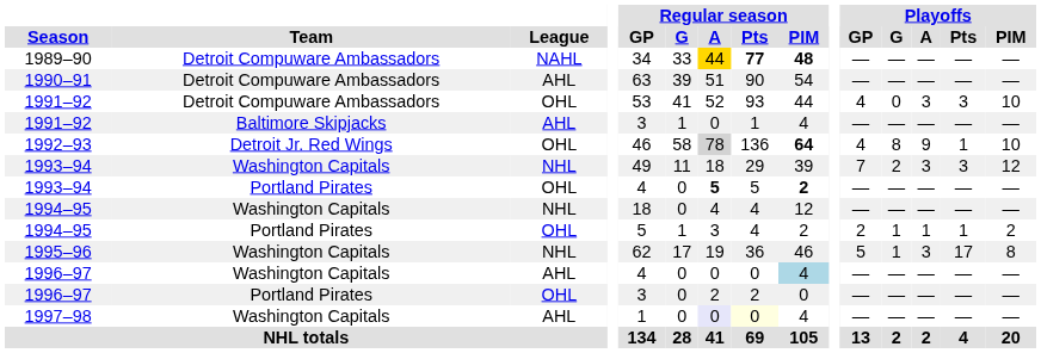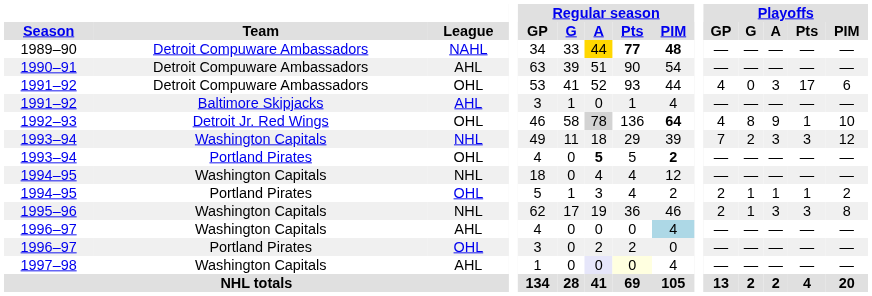 <table border="0" cellpadding="1" cellspacing="0" style="text-align:center; width:60em">
 <tr bgcolor="#e0e0e0">
 <th colspan="3" bgcolor="#ffffff"> </th>
 <th rowspan="99" bgcolor="#ffffff"> </th>
 <th colspan="5"><a href='#'>Regular season</a></th>
 <th rowspan="99" bgcolor="#ffffff"> </th>
 <th colspan="5"><a href='#'>Playoffs</a></th>
 </tr>
 <tr bgcolor="#e0e0e0">
 <th><a href='#'>Season</a></th>
 <th>Team</th>
 <th>League</th>
 <th>GP</th>
 <th><a href='#'>G</a></th>
 <th><a href='#'>A</a></th>
 <th><a href='#'>Pts</a></th>
 <th><a href='#'>PIM</a></th>
 <th>GP</th>
 <th>G</th>
 <th>A</th>
 <th>Pts</th>
 <th>PIM</th>
 </tr>
 <tr>
 <td>1989–90</td>
 <td><a href='#'>Detroit Compuware Ambassadors</a></td>
 <td><a href='#'>NAHL</a></td>
 <td>34</td>
 <td>33</td>
 <td style="background: gold;">44</td>
 <td><strong>77</strong></td>
 <td><strong>48</strong></td>
 <td>—</td>
 <td>—</td>
 <td>—</td>
 <td>—</td>
 <td>—</td>
 </tr>
 <tr bgcolor="#f0f0f0">
 <td><a href='#'>1990–91</a></td>
 <td>Detroit Compuware Ambassadors</td>
 <td>AHL</td>
 <td>63</td>
 <td>39</td>
 <td>51</td>
 <td>90</td>
 <td>54</td>
 <td>—</td>
 <td>—</td>
 <td>—</td>
 <td>—</td>
 <td>—</td>
 </tr>
 <tr>
 <td><a href='#'>1991–92</a></td>
 <td>Detroit Compuware Ambassadors</td>
 <td>OHL</td>
 <td>53</td>
 <td>41</td>
 <td>52</td>
 <td>93</td>
 <td>44</td>
 <td>4</td>
 <td>0</td>
 <td>3</td>
-<td>3</td>
-<td>10</td>
+<td>17</td>
+<td>6</td>
 </tr>
 <tr bgcolor="#f0f0f0">
 <td><a href='#'>1991–92</a></td>
 <td><a href='#'>Baltimore Skipjacks</a></td>
 <td><a href='#'>AHL</a></td>
 <td>3</td>
 <td>1</td>
 <td>0</td>
 <td>1</td>
 <td>4</td>
 <td>—</td>
 <td>—</td>
 <td>—</td>
 <td>—</td>
 <td>—</td>
 </tr>
 <tr>
 <td><a href='#'>1992–93</a></td>
 <td><a href='#'>Detroit Jr. Red Wings</a></td>
 <td>OHL</td>
 <td>46</td>
 <td>58</td>
 <td style="background: lightgrey;">78</td>
 <td>136</td>
 <td><strong>64</strong></td>
 <td>4</td>
 <td>8</td>
 <td>9</td>
 <td>1</td>
 <td>10</td>
 </tr>
 <tr bgcolor="#f0f0f0">
 <td><a href='#'>1993–94</a></td>
 <td><a href='#'>Washington Capitals</a></td>
 <td><a href='#'>NHL</a></td>
 <td>49</td>
 <td>11</td>
 <td>18</td>
 <td>29</td>
 <td>39</td>
 <td>7</td>
 <td>2</td>
 <td>3</td>
 <td>3</td>
 <td>12</td>
 </tr>
 <tr>
 <td><a href='#'>1993–94</a></td>
 <td><a href='#'>Portland Pirates</a></td>
 <td>OHL</td>
 <td>4</td>
 <td>0</td>
 <td><strong>5</strong></td>
 <td>5</td>
 <td><strong>2</strong></td>
 <td>—</td>
 <td>—</td>
 <td>—</td>
 <td>—</td>
 <td>—</td>
 </tr>
 <tr bgcolor="#f0f0f0">
 <td><a href='#'>1994–95</a></td>
 <td>Washington Capitals</td>
 <td>NHL</td>
 <td>18</td>
 <td>0</td>
 <td>4</td>
 <td>4</td>
 <td>12</td>
 <td>—</td>
 <td>—</td>
 <td>—</td>
 <td>—</td>
 <td>—</td>
 </tr>
 <tr>
 <td><a href='#'>1994–95</a></td>
 <td>Portland Pirates</td>
 <td><a href='#'>OHL</a></td>
 <td>5</td>
 <td>1</td>
 <td>3</td>
 <td>4</td>
 <td>2</td>
 <td>2</td>
 <td>1</td>
 <td>1</td>
 <td>1</td>
 <td>2</td>
 </tr>
 <tr bgcolor="#f0f0f0">
 <td><a href='#'>1995–96</a></td>
 <td>Washington Capitals</td>
 <td>NHL</td>
 <td>62</td>
 <td>17</td>
 <td>19</td>
 <td>36</td>
 <td>46</td>
-<td>5</td>
+<td>2</td>
 <td>1</td>
 <td>3</td>
-<td>17</td>
+<td>3</td>
 <td>8</td>
 </tr>
 <tr>
 <td><a href='#'>1996–97</a></td>
 <td>Washington Capitals</td>
 <td>AHL</td>
 <td>4</td>
 <td>0</td>
 <td>0</td>
 <td>0</td>
 <td style="background: lightblue;">4</td>
 <td>—</td>
 <td>—</td>
 <td>—</td>
 <td>—</td>
 <td>—</td>
 </tr>
 <tr bgcolor="#f0f0f0">
 <td><a href='#'>1996–97</a></td>
 <td>Portland Pirates</td>
 <td><a href='#'>OHL</a></td>
 <td>3</td>
 <td>0</td>
 <td>2</td>
 <td>2</td>
 <td>0</td>
 <td>—</td>
 <td>—</td>
 <td>—</td>
 <td>—</td>
 <td>—</td>
 </tr>
 <tr>
 <td><a href='#'>1997–98</a></td>
 <td>Washington Capitals</td>
 <td>AHL</td>
 <td>1</td>
 <td>0</td>
 <td style="background: lavender;">0</td>
 <td style="background: lightyellow;">0</td>
 <td>4</td>
 <td>—</td>
 <td>—</td>
 <td>—</td>
 <td>—</td>
 <td>—</td>
 </tr>
 <tr bgcolor="#e0e0e0">
 <th colspan="3">NHL totals</th>
 <th>134</th>
 <th>28</th>
 <th>41</th>
 <th>69</th>
 <th>105</th>
 <th>13</th>
 <th>2</th>
 <th>2</th>
 <th>4</th>
 <th>20</th>
 </tr>
 </table>
